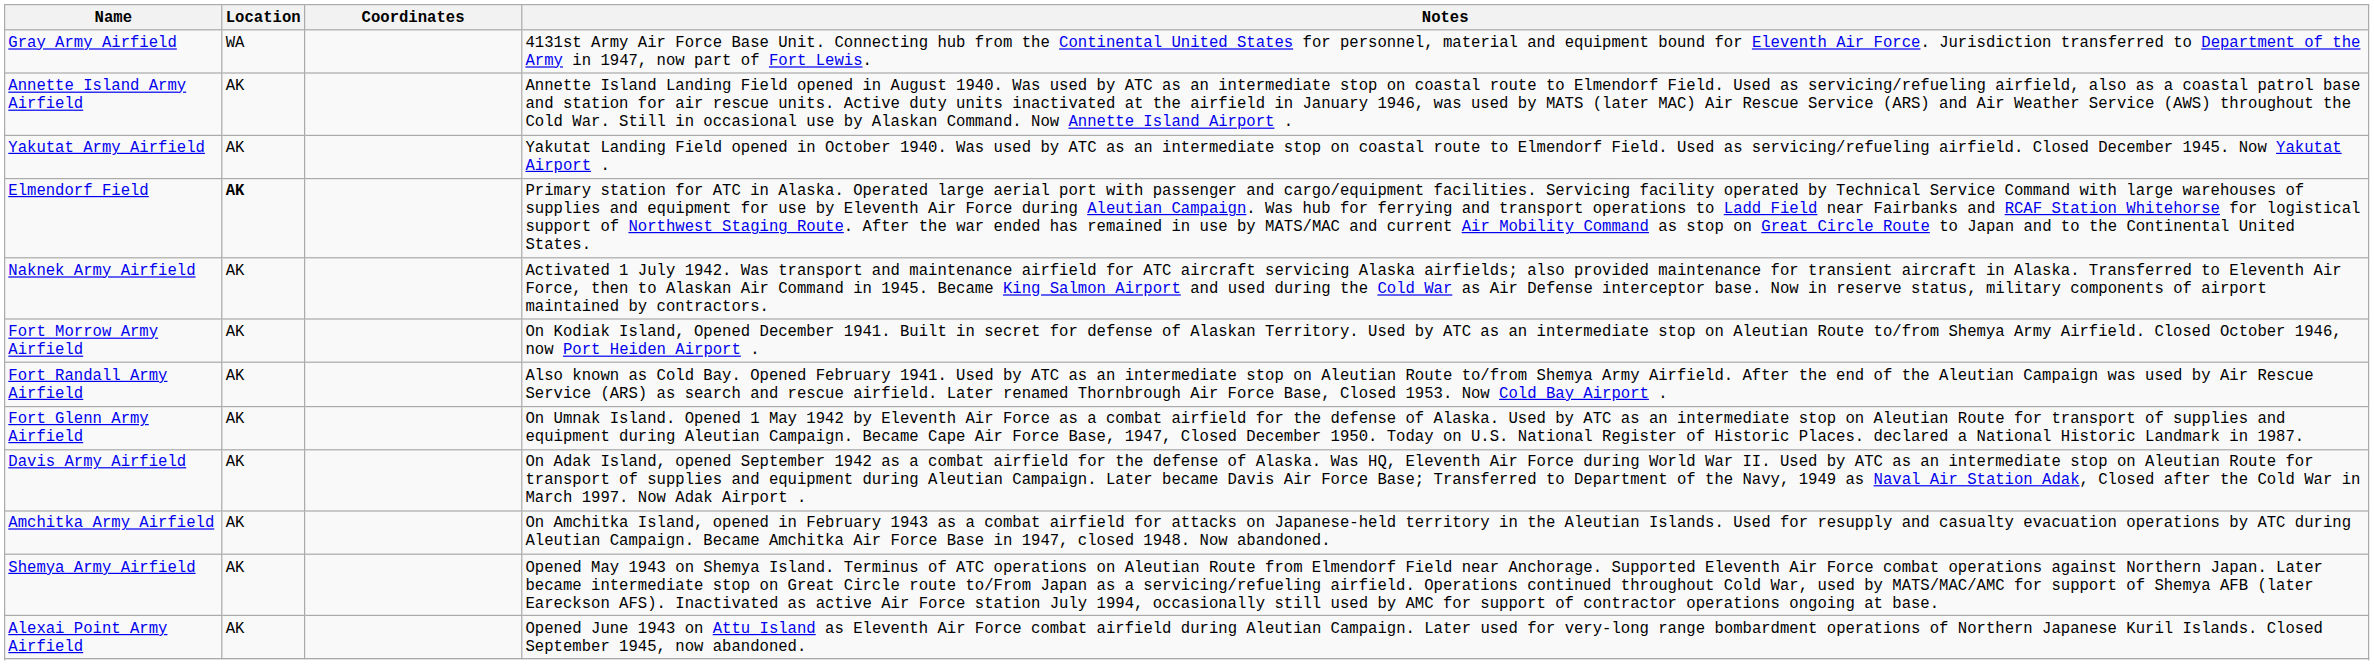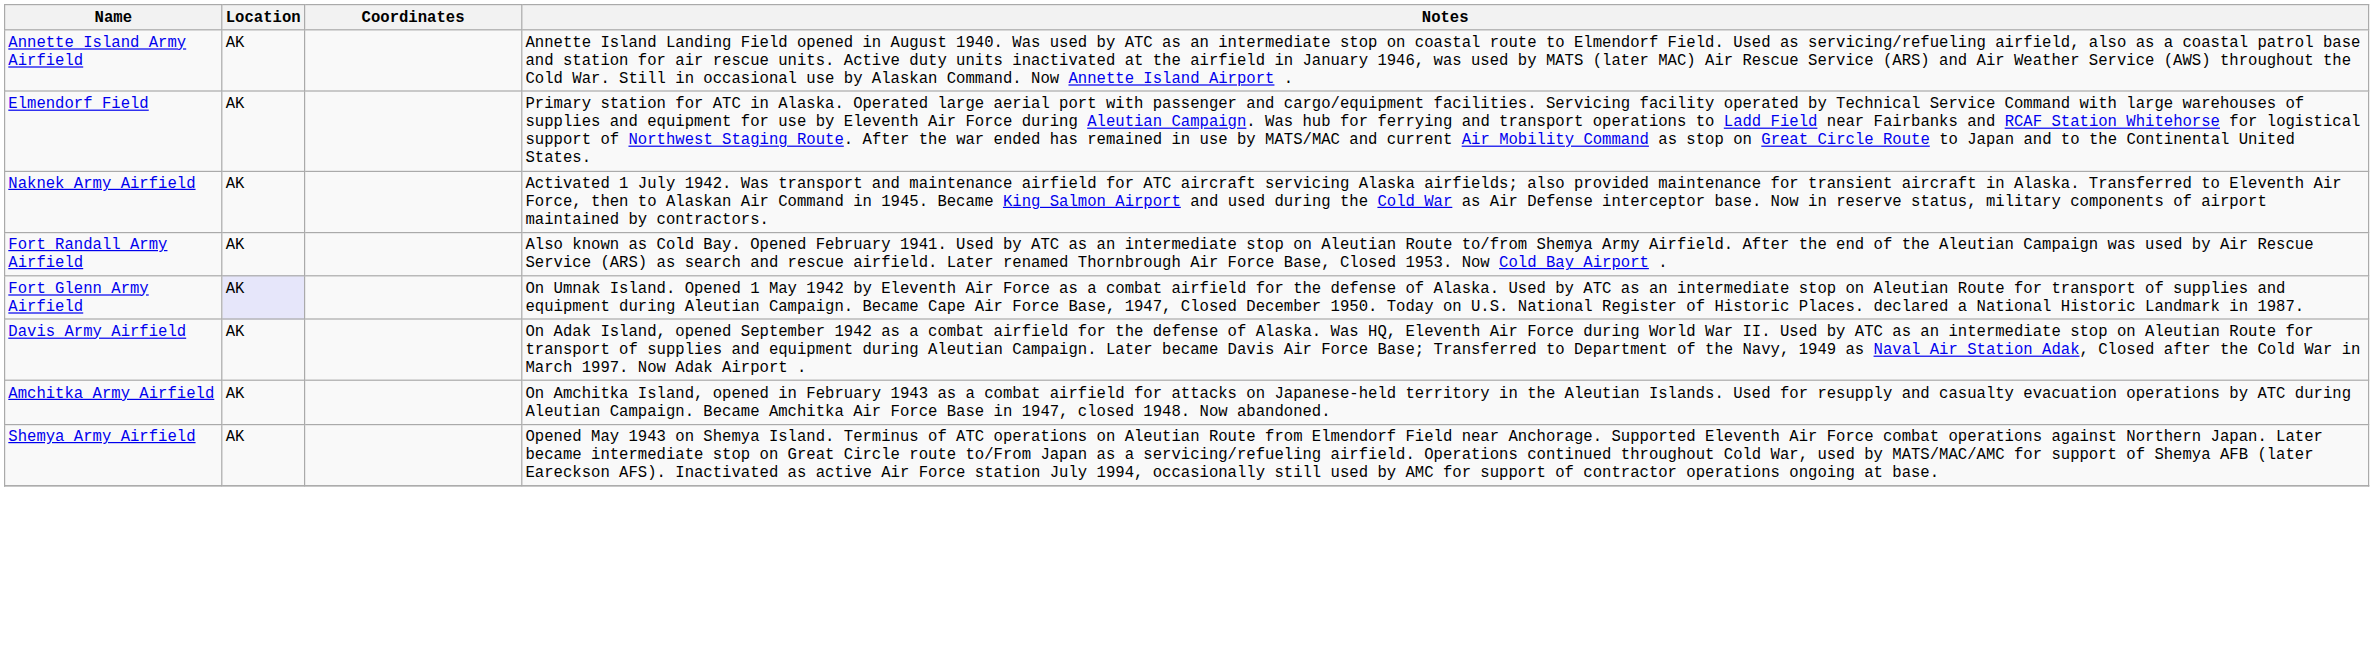 <table class="wikitable">
 <tr>
 <th scope="col" width="175">Name</th>
 <th scope="col" width="50">Location</th>
 <th scope="col" width="175">Coordinates</th>
 <th>Notes</th>
 </tr>
 <tr valign="top">
-<td><a href='#'>Gray Army Airfield</a></td>
-<td>WA</td>
-<td></td>
-<td>4131st Army Air Force Base Unit.  Connecting hub from the <a href='#'>Continental United States</a> for personnel, material and equipment bound for <a href='#'>Eleventh Air Force</a>.  Jurisdiction transferred to <a href='#'>Department of the Army</a> in 1947, now part of <a href='#'>Fort Lewis</a>.</td>
-</tr>
-<tr valign="top">
 <td><a href='#'>Annette Island Army Airfield</a></td>
 <td>AK</td>
 <td></td>
 <td>Annette Island Landing Field opened in August 1940.   Was used by ATC as an intermediate stop on coastal route to Elmendorf Field.  Used as servicing/refueling airfield, also as a coastal patrol base and station for air rescue units.  Active duty units inactivated at the airfield in January 1946, was used by MATS (later MAC) Air Rescue Service (ARS) and Air Weather Service (AWS) throughout the Cold War.  Still in occasional use by Alaskan Command.  Now <a href='#'>Annette Island Airport</a> .</td>
 </tr>
 <tr valign="top">
-<td><a href='#'>Yakutat Army Airfield</a></td>
+<td><a href='#'>Elmendorf Field</a></td>
 <td>AK</td>
-<td></td>
-<td>Yakutat  Landing Field opened in October 1940.  Was used by ATC as an intermediate stop on coastal route to Elmendorf Field.  Used as servicing/refueling airfield.   Closed December 1945.   Now <a href='#'>Yakutat Airport</a> .</td>
-</tr>
-<tr valign="top">
-<td><a href='#'>Elmendorf Field</a></td>
-<td><strong>AK</strong></td>
 <td></td>
 <td>Primary station for ATC in Alaska.  Operated large aerial port with passenger and cargo/equipment facilities.  Servicing facility operated by Technical Service Command with large warehouses of supplies and equipment for use by Eleventh Air Force during <a href='#'>Aleutian Campaign</a>.  Was hub for ferrying and transport operations to <a href='#'>Ladd Field</a> near Fairbanks and <a href='#'>RCAF Station Whitehorse</a> for logistical support of <a href='#'>Northwest Staging Route</a>.   After the war ended has remained in use by MATS/MAC and current <a href='#'>Air Mobility Command</a> as stop on <a href='#'>Great Circle Route</a> to Japan and to the Continental United States.</td>
 </tr>
 <tr valign="top">
 <td><a href='#'>Naknek Army Airfield</a></td>
 <td>AK</td>
 <td></td>
 <td>Activated 1 July 1942. Was transport and maintenance airfield for ATC aircraft servicing Alaska airfields; also provided maintenance for transient aircraft in Alaska. Transferred to Eleventh Air Force, then to Alaskan Air Command in 1945. Became <a href='#'>King Salmon Airport</a>  and used during the <a href='#'>Cold War</a> as Air Defense interceptor base.  Now in reserve status, military components of airport maintained by contractors.</td>
 </tr>
 <tr valign="top">
-<td><a href='#'>Fort Morrow Army Airfield</a></td>
-<td>AK</td>
-<td></td>
-<td>On Kodiak Island,  Opened December 1941.  Built in secret for defense of Alaskan Territory.   Used by ATC as an intermediate stop on Aleutian Route to/from Shemya Army Airfield.  Closed October 1946, now <a href='#'>Port Heiden Airport</a> .</td>
-</tr>
-<tr valign="top">
 <td><a href='#'>Fort Randall Army Airfield</a></td>
 <td>AK</td>
 <td></td>
 <td>Also known as Cold Bay.  Opened February 1941.  Used by ATC as an intermediate stop on Aleutian Route to/from Shemya Army Airfield.  After the end of the Aleutian Campaign was used by  Air Rescue Service (ARS) as search and rescue airfield.   Later renamed Thornbrough Air Force Base, Closed 1953.  Now <a href='#'>Cold Bay Airport</a> .</td>
 </tr>
 <tr valign="top">
 <td><a href='#'>Fort Glenn Army Airfield</a></td>
-<td>AK</td>
+<td style="background: lavender;">AK</td>
 <td></td>
 <td>On Umnak Island.   Opened 1 May 1942 by Eleventh Air Force as a combat airfield for the defense of Alaska.   Used by ATC as an intermediate stop on Aleutian Route for transport of supplies and equipment during Aleutian Campaign. Became Cape Air Force Base, 1947, Closed December 1950.  Today on U.S. National Register of Historic Places. declared a National Historic Landmark in 1987.</td>
 </tr>
 <tr valign="top">
 <td><a href='#'>Davis Army Airfield</a></td>
 <td>AK</td>
 <td></td>
 <td>On Adak Island, opened September 1942 as a combat airfield for the defense of Alaska.  Was HQ, Eleventh Air Force during World War II.   Used by ATC as an intermediate stop on Aleutian Route for transport of supplies and equipment during Aleutian Campaign. Later became Davis Air Force Base; Transferred to Department of the Navy, 1949 as <a href='#'>Naval Air Station Adak</a>,  Closed after the Cold War in March 1997.  Now Adak Airport .</td>
 </tr>
 <tr valign="top">
 <td><a href='#'>Amchitka Army Airfield</a></td>
 <td>AK</td>
 <td></td>
 <td>On Amchitka Island, opened in February 1943 as a combat airfield for attacks on Japanese-held territory in the Aleutian Islands.  Used for resupply and casualty evacuation operations by ATC during Aleutian Campaign.  Became Amchitka Air Force Base in 1947, closed 1948.  Now abandoned.</td>
 </tr>
 <tr valign="top">
 <td><a href='#'>Shemya Army Airfield</a></td>
 <td>AK</td>
 <td></td>
 <td>Opened May 1943 on Shemya Island.   Terminus of ATC operations on Aleutian Route from Elmendorf Field near Anchorage.  Supported Eleventh Air Force combat operations against Northern Japan.   Later became intermediate stop on Great Circle route to/From Japan as a servicing/refueling airfield.    Operations continued throughout Cold War, used by MATS/MAC/AMC for support of Shemya AFB (later Eareckson AFS).  Inactivated as active Air Force station July 1994, occasionally still used by AMC for support of contractor operations ongoing at base.</td>
 </tr>
-<tr valign="top">
-<td><a href='#'>Alexai Point Army Airfield</a></td>
-<td>AK</td>
-<td></td>
-<td>Opened June 1943 on <a href='#'>Attu Island</a> as Eleventh Air Force combat airfield during Aleutian Campaign.   Later used for very-long range bombardment operations of Northern Japanese  Kuril Islands.   Closed September 1945, now abandoned.</td>
-</tr>
 <tr>
 </tr>
 <tr>
 </tr>
 </table>
